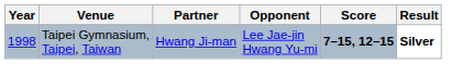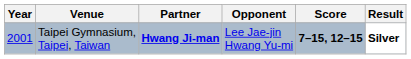 <table class="sortable wikitable" style="font-size: 90%;">
 <tr>
 <th>Year</th>
 <th>Venue</th>
 <th>Partner</th>
 <th>Opponent</th>
 <th>Score</th>
 <th>Result</th>
 </tr>
 <tr style="background:#AABBCC">
-<td align="center"><a href='#'>1998</a></td>
+<td align="center"><a href='#'>2001</a></td>
 <td align="left">Taipei Gymnasium,<br><a href='#'>Taipei</a>, <a href='#'>Taiwan</a></td>
-<td align="left"> <a href='#'>Hwang Ji-man</a></td>
+<td align="left"><strong> <a href='#'>Hwang Ji-man</a></strong></td>
 <td align="left"> <a href='#'>Lee Jae-jin</a> <br>  <a href='#'>Hwang Yu-mi</a></td>
 <td align="left"><strong>7–15, 12–15</strong></td>
 <td style="text-align:left; background:white"> <strong>Silver</strong></td>
 </tr>
 </table>
